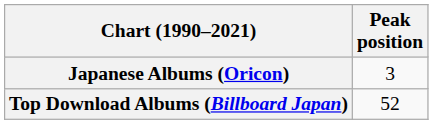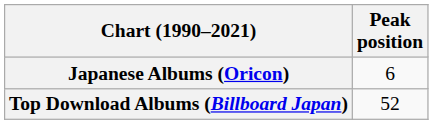 <table class="wikitable plainrowheaders" style="text-align:center">
 <tr>
 <th scope="col">Chart (1990–2021)</th>
 <th scope="col">Peak<br>position</th>
 </tr>
 <tr>
 <th scope="row">Japanese Albums (<a href='#'>Oricon</a>)</th>
-<td>3</td>
+<td>6</td>
 </tr>
 <tr>
 <th scope="row">Top Download Albums (<em><a href='#'>Billboard Japan</a></em>)</th>
 <td>52</td>
 </tr>
 </table>
